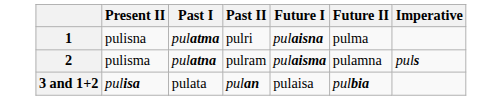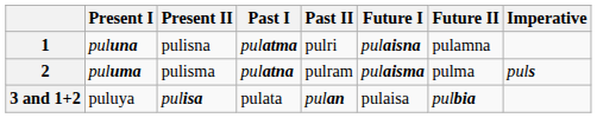 <table class="wikitable" style="margin:1em auto 1em auto;">
 <tr>
 <th></th>
+<th style="text-align:center;">Present I</th>
 <th style="text-align:center;">Present II</th>
 <th style="text-align:center;">Past I</th>
 <th style="text-align:center;">Past II</th>
 <th style="text-align:center;">Future I</th>
 <th style="text-align:center;">Future II</th>
 <th style="text-align:center;">Imperative</th>
 </tr>
 <tr>
 <th>1</th>
+<td><em>pul<strong>una<strong><em></td>
 <td></em>pul</strong>isna</em></strong></td>
 <td><em>pul<strong>atma<strong><em></td>
 <td></em>pul</strong>ri</em></strong></td>
 <td><em>pul<strong>aisna<strong><em></td>
-<td></em>pul</strong>ma</em></strong></td>
+<td></em>pul</strong>amna</em></strong></td>
 <td></td>
 </tr>
 <tr>
 <th>2</th>
+<td><em>pul<strong>uma<strong><em></td>
 <td></em>pul</strong>isma</em></strong></td>
 <td><em>pul<strong>atna<strong><em></td>
 <td></em>pul</strong>ram</em></strong></td>
 <td><em>pul<strong>aisma<strong><em></td>
-<td></em>pul</strong>amna</em></strong></td>
+<td></em>pul</strong>ma</em></strong></td>
 <td><em>pul<strong>s<strong><em></td>
 </tr>
 <tr>
 <th>3 and 1+2</th>
+<td></em>pul</strong>uya</em></strong></td>
 <td><em>pul<strong>isa<strong><em></td>
 <td></em>pul</strong>ata</em></strong></td>
 <td><em>pul<strong>an<strong><em></td>
 <td></em>pul</strong>aisa</em></strong></td>
 <td><em>pul<strong>bia<strong><em></td>
 <td></td>
 </tr>
 </table>
